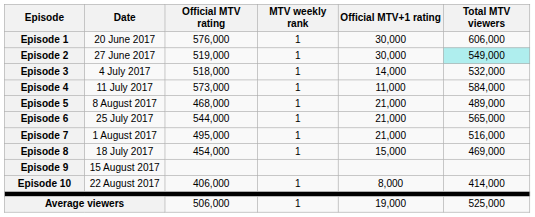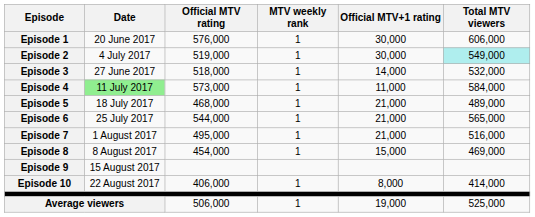 <table class="wikitable sortable" style="text-align:center">
 <tr>
 <th scope="col" style="width:120px;">Episode</th>
 <th scope="col" style="width:120px;">Date</th>
 <th scope="col" style="width:140px;">Official MTV rating</th>
 <th scope="col" style="width:120px;">MTV weekly rank</th>
 <th scope="col" style="width:160px;">Official MTV+1 rating</th>
 <th scope="col" style="width:130px;">Total MTV viewers</th>
 </tr>
 <tr>
 <th scope="row">Episode 1</th>
 <td>20 June 2017</td>
 <td>576,000</td>
 <td>1</td>
 <td>30,000</td>
 <td>606,000</td>
 </tr>
 <tr>
 <th scope="row">Episode 2</th>
-<td>27 June 2017</td>
+<td>4 July 2017</td>
 <td>519,000</td>
 <td>1</td>
 <td>30,000</td>
 <td style="background: paleturquoise;">549,000</td>
 </tr>
 <tr>
 <th scope="row">Episode 3</th>
-<td>4 July 2017</td>
+<td>27 June 2017</td>
 <td>518,000</td>
 <td>1</td>
 <td>14,000</td>
 <td>532,000</td>
 </tr>
 <tr>
 <th scope="row">Episode 4</th>
-<td>11 July 2017</td>
+<td style="background: lightgreen;">11 July 2017</td>
 <td>573,000</td>
 <td>1</td>
 <td>11,000</td>
 <td>584,000</td>
 </tr>
 <tr>
 <th scope="row">Episode 5</th>
-<td>8 August 2017</td>
+<td>18 July 2017</td>
 <td>468,000</td>
 <td>1</td>
 <td>21,000</td>
 <td>489,000</td>
 </tr>
 <tr>
 <th scope="row">Episode 6</th>
 <td>25 July 2017</td>
 <td>544,000</td>
 <td>1</td>
 <td>21,000</td>
 <td>565,000</td>
 </tr>
 <tr>
 <th scope="row">Episode 7</th>
 <td>1 August 2017</td>
 <td>495,000</td>
 <td>1</td>
 <td>21,000</td>
 <td>516,000</td>
 </tr>
 <tr>
 <th scope="row">Episode 8</th>
-<td>18 July 2017</td>
+<td>8 August 2017</td>
 <td>454,000</td>
 <td>1</td>
 <td>15,000</td>
 <td>469,000</td>
 </tr>
 <tr>
 <th scope="row">Episode 9</th>
 <td>15 August 2017</td>
 <td></td>
 <td></td>
 <td></td>
 <td></td>
 </tr>
 <tr>
 <th scope="row">Episode 10</th>
 <td>22 August 2017</td>
 <td>406,000</td>
 <td>1</td>
 <td>8,000</td>
 <td>414,000</td>
 </tr>
 <tr>
 <th style="background:#000;" colspan="6"></th>
 </tr>
 <tr>
 <th colspan="2"><strong>Average viewers</strong></th>
 <td>506,000</td>
 <td>1</td>
 <td>19,000</td>
 <td>525,000</td>
 </tr>
 </table>
